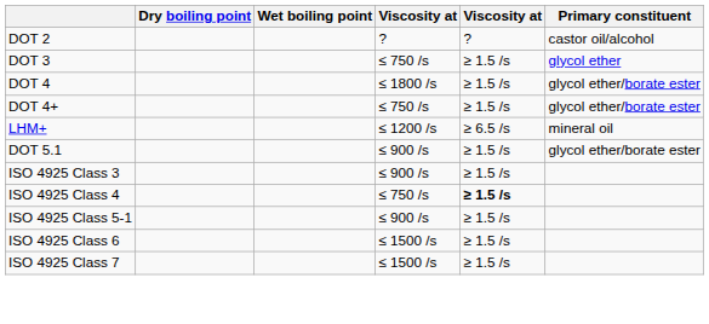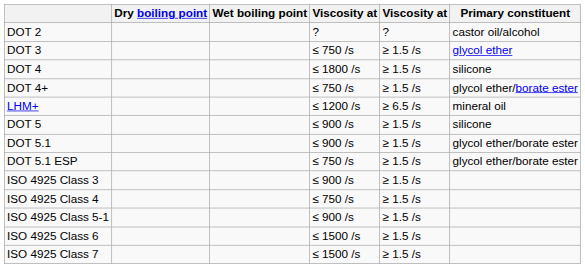 <table class="wikitable">
 <tr>
 <th></th>
 <th>Dry <a href='#'>boiling point</a></th>
 <th>Wet boiling point</th>
 <th>Viscosity at </th>
 <th>Viscosity at </th>
 <th>Primary constituent</th>
 </tr>
 <tr>
 <td>DOT 2</td>
 <td></td>
 <td></td>
 <td>?</td>
 <td>?</td>
 <td>castor oil/alcohol</td>
 </tr>
 <tr>
 <td>DOT 3</td>
 <td></td>
 <td></td>
 <td>≤ 750 /s</td>
 <td>≥ 1.5 /s</td>
 <td><a href='#'>glycol ether</a></td>
 </tr>
 <tr>
 <td>DOT 4</td>
 <td></td>
 <td></td>
 <td>≤ 1800 /s</td>
 <td>≥ 1.5 /s</td>
-<td>glycol ether/<a href='#'>borate ester</a></td>
+<td>silicone</td>
 </tr>
 <tr>
 <td>DOT 4+</td>
 <td></td>
 <td></td>
 <td>≤ 750 /s</td>
 <td>≥ 1.5 /s</td>
 <td>glycol ether/<a href='#'>borate ester</a></td>
 </tr>
 <tr>
 <td><a href='#'>LHM+</a></td>
 <td></td>
 <td></td>
 <td>≤ 1200 /s</td>
 <td>≥ 6.5 /s</td>
 <td>mineral oil</td>
 </tr>
 <tr>
+<td>DOT 5</td>
+<td></td>
+<td></td>
+<td>≤ 900 /s</td>
+<td>≥ 1.5 /s</td>
+<td>silicone</td>
+</tr>
+<tr>
 <td>DOT 5.1</td>
 <td></td>
 <td></td>
 <td>≤ 900 /s</td>
+<td>≥ 1.5 /s</td>
+<td>glycol ether/borate ester</td>
+</tr>
+<tr>
+<td>DOT 5.1 ESP</td>
+<td></td>
+<td></td>
+<td>≤ 750 /s</td>
 <td>≥ 1.5 /s</td>
 <td>glycol ether/borate ester</td>
 </tr>
 <tr>
 <td>ISO 4925 Class 3</td>
 <td></td>
 <td></td>
 <td>≤ 900 /s</td>
 <td>≥ 1.5 /s</td>
 <td></td>
 </tr>
 <tr>
 <td>ISO 4925 Class 4</td>
 <td></td>
 <td></td>
 <td>≤ 750 /s</td>
-<td><strong>≥ 1.5 /s</strong></td>
+<td>≥ 1.5 /s</td>
 <td></td>
 </tr>
 <tr>
 <td>ISO 4925 Class 5-1</td>
 <td></td>
 <td></td>
 <td>≤ 900 /s</td>
 <td>≥ 1.5 /s</td>
 <td></td>
 </tr>
 <tr>
 <td>ISO 4925 Class 6</td>
 <td></td>
 <td></td>
 <td>≤ 1500 /s</td>
 <td>≥ 1.5 /s</td>
 <td></td>
 </tr>
 <tr>
 <td>ISO 4925 Class 7</td>
 <td></td>
 <td></td>
 <td>≤ 1500 /s</td>
 <td>≥ 1.5 /s</td>
 <td></td>
 </tr>
 </table>
